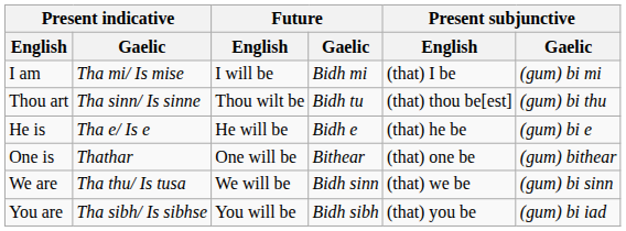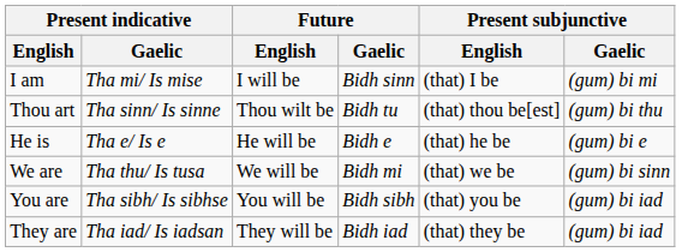 <table class="wikitable">
 <tr>
 <th colspan=2>Present indicative</th>
 <th colspan=2>Future</th>
 <th colspan=2>Present subjunctive</th>
 </tr>
 <tr>
 <th>English</th>
 <th>Gaelic</th>
 <th>English</th>
 <th>Gaelic</th>
 <th>English</th>
 <th>Gaelic</th>
 </tr>
 <tr>
 <td>I am</td>
 <td><em>Tha mi/ Is mise</em></td>
 <td>I will be</td>
-<td><em>Bidh mi</em></td>
+<td><em>Bidh sinn</em></td>
 <td>(that) I be</td>
 <td><em>(gum) bi mi</em></td>
 </tr>
 <tr>
 <td>Thou art</td>
 <td><em>Tha sinn/ Is sinne</em></td>
 <td>Thou wilt be</td>
 <td><em>Bidh tu</em></td>
 <td>(that) thou be[est]</td>
 <td><em>(gum) bi thu</em></td>
 </tr>
 <tr>
 <td>He is</td>
 <td><em>Tha e/ Is e</em></td>
 <td>He will be</td>
 <td><em>Bidh e</em></td>
 <td>(that) he be</td>
 <td><em>(gum) bi e</em></td>
 </tr>
 <tr>
-<td>One is</td>
-<td><em>Thathar</em></td>
-<td>One will be</td>
-<td><em>Bithear</em></td>
-<td>(that) one be</td>
-<td><em>(gum) bithear</em></td>
-</tr>
-<tr>
 <td>We are</td>
 <td><em>Tha thu/ Is tusa</em></td>
 <td>We will be</td>
-<td><em>Bidh sinn</em></td>
+<td><em>Bidh mi</em></td>
 <td>(that) we be</td>
 <td><em>(gum) bi sinn</em></td>
 </tr>
 <tr>
 <td>You are</td>
 <td><em>Tha sibh/ Is sibhse</em></td>
 <td>You will be</td>
 <td><em>Bidh sibh</em></td>
 <td>(that) you be</td>
 <td><em>(gum) bi iad</em></td>
 </tr>
+<tr>
+<td>They are</td>
+<td><em>Tha iad/ Is iadsan</em></td>
+<td>They will be</td>
+<td><em>Bidh iad</em></td>
+<td>(that) they be</td>
+<td><em>(gum) bi iad</em></td>
+</tr>
 </table>
